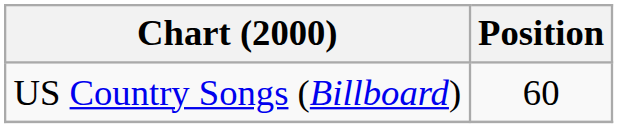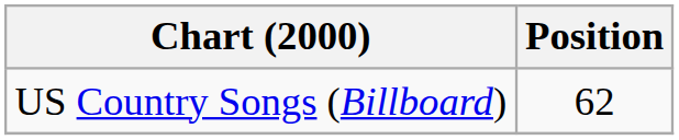 <table class="wikitable sortable">
 <tr>
 <th scope="col">Chart (2000)</th>
 <th scope="col">Position</th>
 </tr>
 <tr>
 <td>US <a href='#'>Country Songs</a> (<em><a href='#'>Billboard</a></em>)</td>
-<td align="center">60</td>
+<td align="center">62</td>
 </tr>
 <tr>
 </tr>
 </table>
